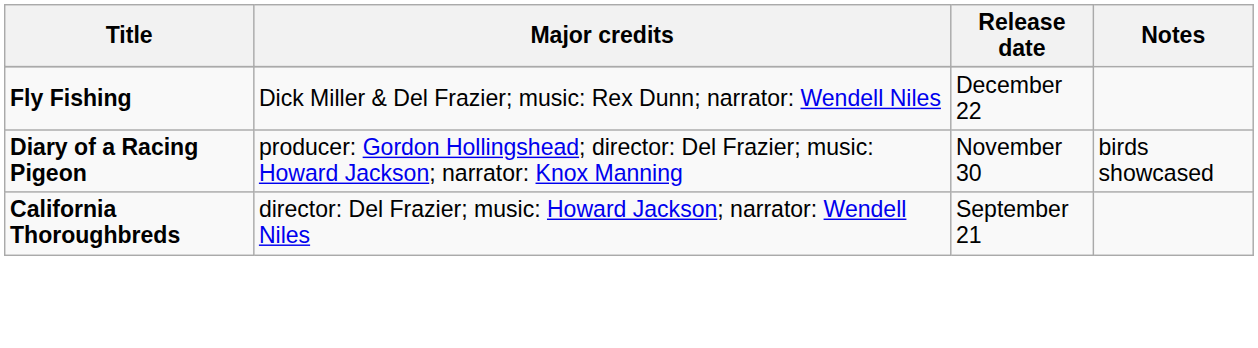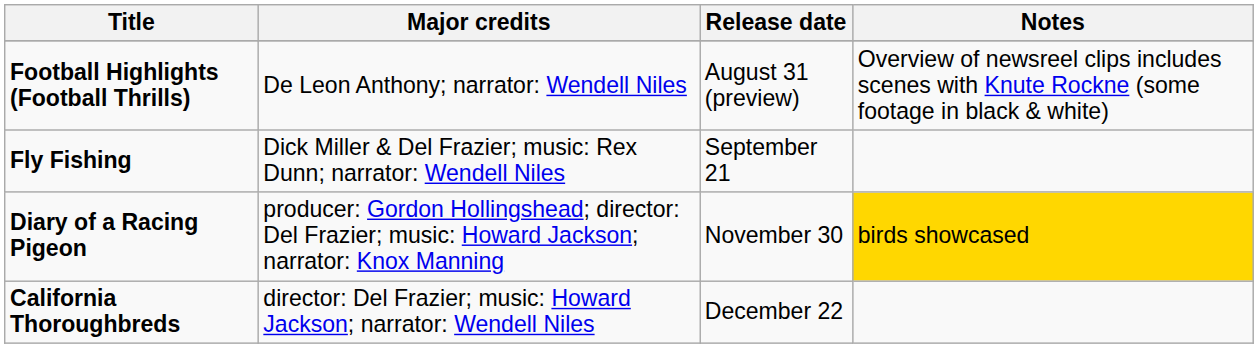 <table class="wikitable sortable" border="1">
 <tr>
 <th>Title</th>
 <th>Major credits</th>
 <th>Release date</th>
 <th>Notes</th>
 </tr>
 <tr>
 </tr>
 <tr>
+<td><strong>Football Highlights (Football Thrills) </strong></td>
+<td>De Leon Anthony; narrator: <a href='#'>Wendell Niles</a></td>
+<td>August 31 (preview)</td>
+<td>Overview of newsreel clips includes scenes with <a href='#'>Knute Rockne</a> (some footage in black & white)</td>
+</tr>
+<tr>
 <td><strong>Fly Fishing</strong></td>
 <td>Dick Miller & Del Frazier; music: Rex Dunn; narrator: <a href='#'>Wendell Niles</a></td>
-<td>December 22</td>
+<td>September 21</td>
 </tr>
 <tr>
 <td><strong>Diary of a Racing Pigeon</strong></td>
 <td>producer: <a href='#'>Gordon Hollingshead</a>; director: Del Frazier; music: <a href='#'>Howard Jackson</a>; narrator: <a href='#'>Knox Manning</a></td>
 <td>November 30</td>
-<td>birds showcased</td>
+<td style="background: gold;">birds showcased</td>
 </tr>
 <tr>
 <td><strong>California Thoroughbreds</strong></td>
 <td>director: Del Frazier; music: <a href='#'>Howard Jackson</a>; narrator: <a href='#'>Wendell Niles</a></td>
-<td>September 21</td>
+<td>December 22</td>
 </tr>
 </table>
